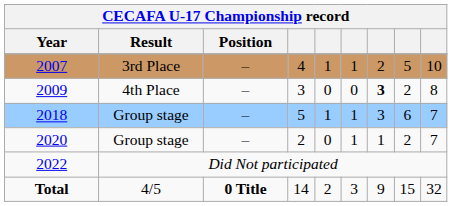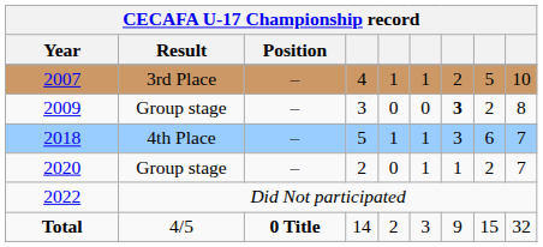 <table class="wikitable" style="text-align: center;">
 <tr>
 <th colspan="9"><a href='#'>CECAFA U-17 Championship</a> record</th>
 </tr>
 <tr>
 <th width="90">Year</th>
 <th width="100">Result</th>
 <th width="80">Position</th>
 <th width="20"></th>
 <th width="20"></th>
 <th width="20"></th>
 <th width="20"></th>
 <th width="20"></th>
 <th width="20"></th>
 </tr>
 <tr>
 </tr>
 <tr bgcolor=#cc9966>
 <td> <a href='#'>2007</a></td>
 <td>3rd Place</td>
 <td>–</td>
 <td>4</td>
 <td>1</td>
 <td>1</td>
 <td>2</td>
 <td>5</td>
 <td>10</td>
 </tr>
 <tr>
 <td> <a href='#'>2009</a></td>
-<td>4th Place</td>
+<td>Group stage</td>
 <td>–</td>
 <td>3</td>
 <td>0</td>
 <td>0</td>
 <td><strong>3</strong></td>
 <td>2</td>
 <td>8</td>
 </tr>
 <tr bgcolor=#9acdff>
 <td> <a href='#'>2018</a></td>
-<td>Group stage</td>
+<td>4th Place</td>
 <td>–</td>
 <td>5</td>
 <td>1</td>
 <td>1</td>
 <td>3</td>
 <td>6</td>
 <td>7</td>
 </tr>
 <tr>
 <td> <a href='#'>2020</a></td>
 <td>Group stage</td>
 <td>–</td>
 <td>2</td>
 <td>0</td>
 <td>1</td>
 <td>1</td>
 <td>2</td>
 <td>7</td>
 </tr>
 <tr>
 <td> <a href='#'>2022</a></td>
 <td colspan=8><em>Did Not participated</em></td>
 </tr>
 <tr>
 <td><strong>Total</strong></td>
 <td>4/5</td>
 <td><strong>0 Title</strong></td>
 <td>14</td>
 <td>2</td>
 <td>3</td>
 <td>9</td>
 <td>15</td>
 <td>32</td>
 </tr>
 </table>
